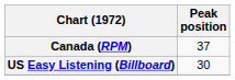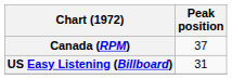 <table class="wikitable sortable plainrowheaders" style="text-align:center">
 <tr>
 <th>Chart (1972)</th>
 <th>Peak<br>position</th>
 </tr>
 <tr>
 <th scope="row">Canada (<em><a href='#'>RPM</a></em>)</th>
 <td>37</td>
 </tr>
 <tr>
 <th scope="row">US <a href='#'>Easy Listening</a> (<em><a href='#'>Billboard</a></em>)</th>
-<td>30</td>
+<td>31</td>
 </tr>
 <tr>
 </tr>
 </table>
